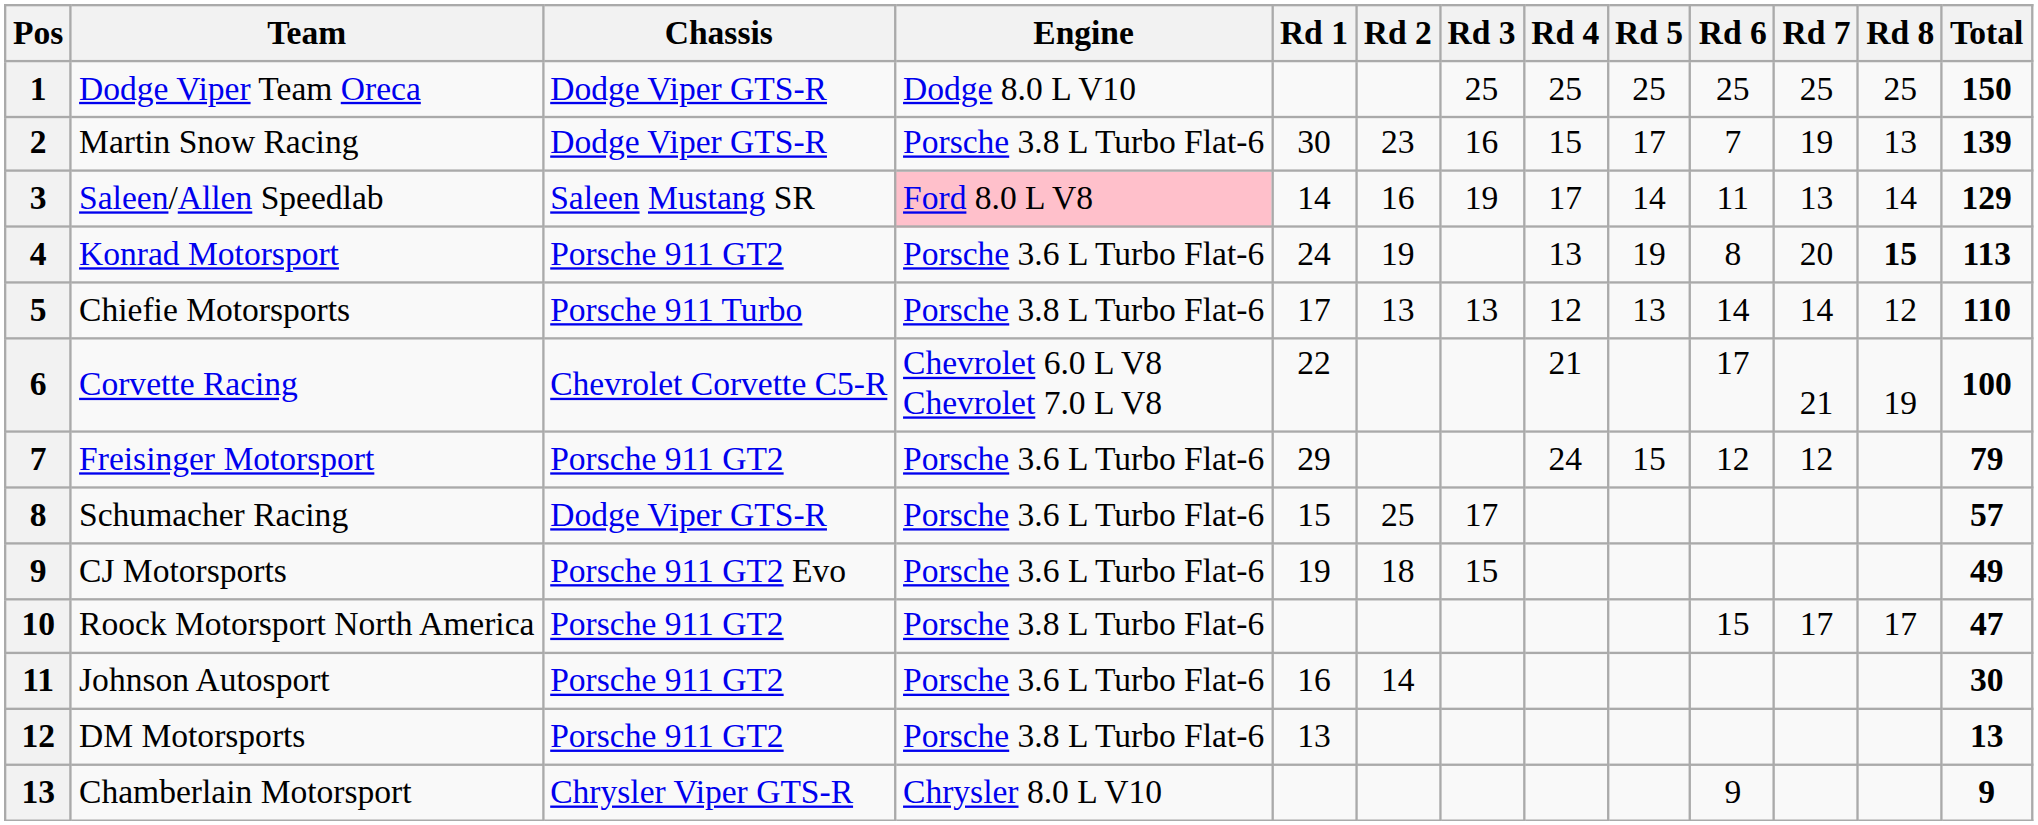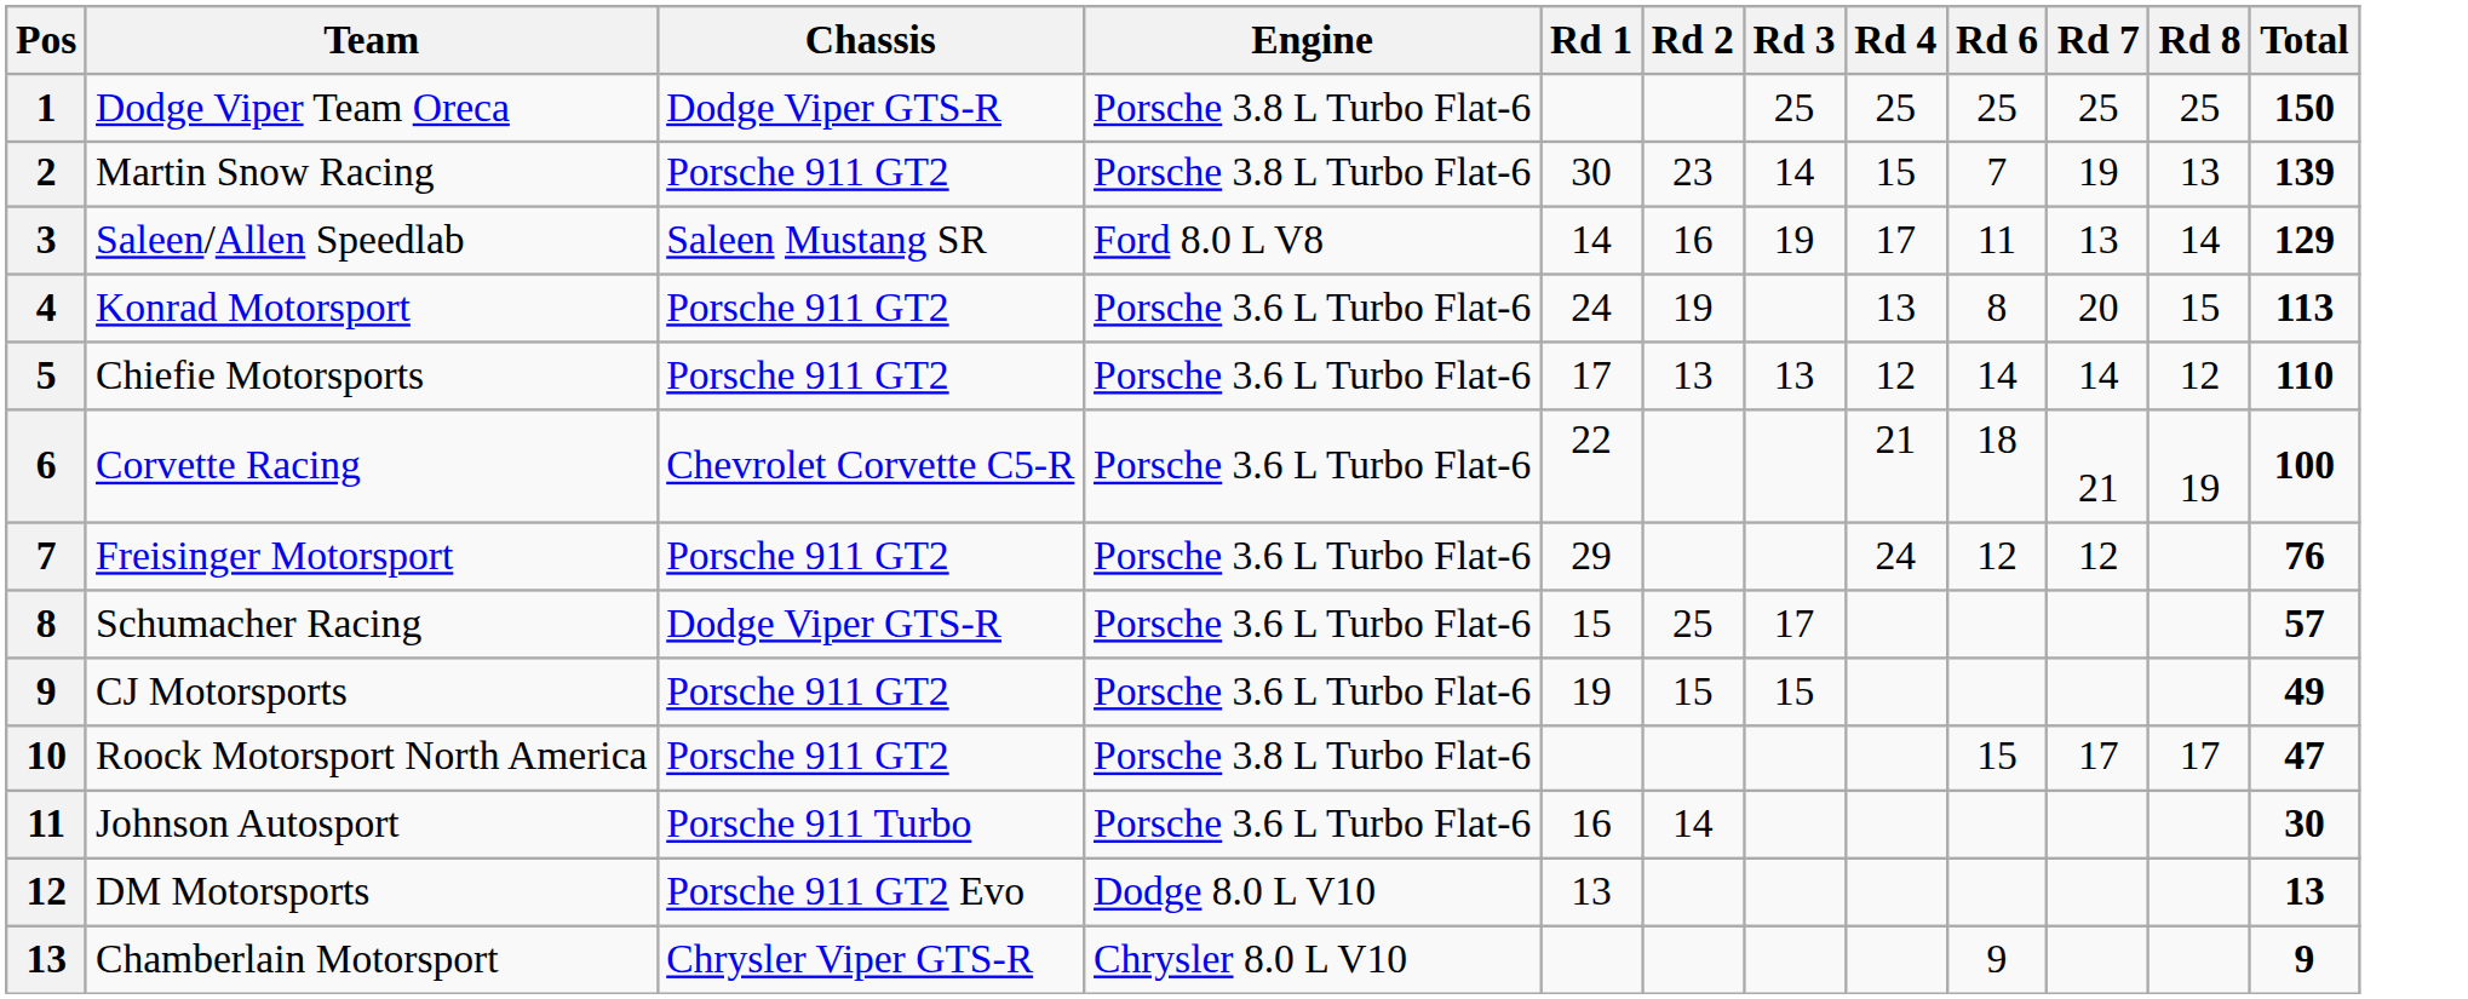 <table class="wikitable" style="font-size: 90%;">
 <tr>
 <th>Pos</th>
 <th>Team</th>
 <th>Chassis</th>
 <th>Engine</th>
 <th>Rd 1</th>
 <th>Rd 2</th>
 <th>Rd 3</th>
 <th>Rd 4</th>
-<th>Rd 5</th>
 <th>Rd 6</th>
 <th>Rd 7</th>
 <th>Rd 8</th>
 <th>Total</th>
 </tr>
 <tr>
 <th>1</th>
 <td> <a href='#'>Dodge Viper</a> Team <a href='#'>Oreca</a></td>
 <td><a href='#'>Dodge Viper GTS-R</a></td>
-<td><a href='#'>Dodge</a> 8.0 L V10</td>
+<td><a href='#'>Porsche</a> 3.8 L Turbo Flat-6</td>
 <td></td>
 <td></td>
-<td align="center">25</td>
 <td align="center">25</td>
 <td align="center">25</td>
 <td align="center">25</td>
 <td align="center">25</td>
 <td align="center">25</td>
 <td align="center"><strong>150</strong></td>
 </tr>
 <tr>
 <th>2</th>
 <td> Martin Snow Racing</td>
-<td><a href='#'>Dodge Viper GTS-R</a></td>
+<td><a href='#'>Porsche 911 GT2</a></td>
 <td><a href='#'>Porsche</a> 3.8 L Turbo Flat-6</td>
 <td align="center">30</td>
 <td align="center">23</td>
-<td align="center">16</td>
+<td align="center">14</td>
 <td align="center">15</td>
-<td align="center">17</td>
 <td align="center">7</td>
 <td align="center">19</td>
 <td align="center">13</td>
 <td align="center"><strong>139</strong></td>
 </tr>
 <tr>
 <th>3</th>
 <td> <a href='#'>Saleen</a>/<a href='#'>Allen</a> Speedlab</td>
 <td><a href='#'>Saleen</a> <a href='#'>Mustang</a> SR</td>
-<td style="background: pink;"><a href='#'>Ford</a> 8.0 L V8</td>
+<td><a href='#'>Ford</a> 8.0 L V8</td>
 <td align="center">14</td>
 <td align="center">16</td>
 <td align="center">19</td>
 <td align="center">17</td>
-<td align="center">14</td>
 <td align="center">11</td>
 <td align="center">13</td>
 <td align="center">14</td>
 <td align="center"><strong>129</strong></td>
 </tr>
 <tr>
 <th>4</th>
 <td> <a href='#'>Konrad Motorsport</a></td>
 <td><a href='#'>Porsche 911 GT2</a></td>
 <td><a href='#'>Porsche</a> 3.6 L Turbo Flat-6</td>
 <td align="center">24</td>
 <td align="center">19</td>
 <td></td>
 <td align="center">13</td>
-<td align="center">19</td>
 <td align="center">8</td>
 <td align="center">20</td>
-<td align="center"><strong>15</strong></td>
+<td align="center">15</td>
 <td align="center"><strong>113</strong></td>
 </tr>
 <tr>
 <th>5</th>
 <td> Chiefie Motorsports</td>
-<td><a href='#'>Porsche 911 Turbo</a></td>
-<td><a href='#'>Porsche</a> 3.8 L Turbo Flat-6</td>
+<td><a href='#'>Porsche 911 GT2</a></td>
+<td><a href='#'>Porsche</a> 3.6 L Turbo Flat-6</td>
 <td align="center">17</td>
 <td align="center">13</td>
 <td align="center">13</td>
 <td align="center">12</td>
-<td align="center">13</td>
 <td align="center">14</td>
 <td align="center">14</td>
 <td align="center">12</td>
 <td align="center"><strong>110</strong></td>
 </tr>
 <tr>
 <th>6</th>
 <td> <a href='#'>Corvette Racing</a></td>
 <td><a href='#'>Chevrolet Corvette C5-R</a></td>
-<td><a href='#'>Chevrolet</a> 6.0 L V8<br><a href='#'>Chevrolet</a> 7.0 L V8</td>
+<td><a href='#'>Porsche</a> 3.6 L Turbo Flat-6</td>
 <td align="center">22<br><br></td>
 <td></td>
 <td></td>
 <td align="center">21<br><br></td>
-<td></td>
-<td align="center">17<br><br></td>
+<td align="center">18<br><br></td>
 <td align="center"><br>21</td>
 <td align="center"><br>19</td>
 <td align="center"><strong>100</strong></td>
 </tr>
 <tr>
 <th>7</th>
 <td> <a href='#'>Freisinger Motorsport</a></td>
 <td><a href='#'>Porsche 911 GT2</a></td>
 <td><a href='#'>Porsche</a> 3.6 L Turbo Flat-6</td>
 <td align="center">29</td>
 <td></td>
 <td></td>
 <td align="center">24</td>
-<td align="center">15</td>
 <td align="center">12</td>
 <td align="center">12</td>
 <td></td>
-<td align="center"><strong>79</strong></td>
+<td align="center"><strong>76</strong></td>
 </tr>
 <tr>
 <th>8</th>
 <td> Schumacher Racing</td>
 <td><a href='#'>Dodge Viper GTS-R</a></td>
 <td><a href='#'>Porsche</a> 3.6 L Turbo Flat-6</td>
 <td align="center">15</td>
 <td align="center">25</td>
 <td align="center">17</td>
 <td></td>
 <td></td>
 <td></td>
 <td></td>
-<td></td>
 <td align="center"><strong>57</strong></td>
 </tr>
 <tr>
 <th>9</th>
 <td> CJ Motorsports</td>
-<td><a href='#'>Porsche 911 GT2</a> Evo</td>
+<td><a href='#'>Porsche 911 GT2</a></td>
 <td><a href='#'>Porsche</a> 3.6 L Turbo Flat-6</td>
 <td align="center">19</td>
-<td align="center">18</td>
 <td align="center">15</td>
-<td></td>
+<td align="center">15</td>
 <td></td>
 <td></td>
 <td></td>
 <td></td>
 <td align="center"><strong>49</strong></td>
 </tr>
 <tr>
 <th>10</th>
 <td> Roock Motorsport North America</td>
 <td><a href='#'>Porsche 911 GT2</a></td>
 <td><a href='#'>Porsche</a> 3.8 L Turbo Flat-6</td>
 <td></td>
 <td></td>
 <td></td>
 <td></td>
-<td></td>
 <td align="center">15</td>
 <td align="center">17</td>
 <td align="center">17</td>
 <td align="center"><strong>47</strong></td>
 </tr>
 <tr>
 <th>11</th>
 <td> Johnson Autosport</td>
-<td><a href='#'>Porsche 911 GT2</a></td>
+<td><a href='#'>Porsche 911 Turbo</a></td>
 <td><a href='#'>Porsche</a> 3.6 L Turbo Flat-6</td>
 <td align="center">16</td>
 <td align="center">14</td>
-<td></td>
 <td></td>
 <td></td>
 <td></td>
 <td></td>
 <td></td>
 <td align="center"><strong>30</strong></td>
 </tr>
 <tr>
 <th>12</th>
 <td> DM Motorsports</td>
-<td><a href='#'>Porsche 911 GT2</a></td>
-<td><a href='#'>Porsche</a> 3.8 L Turbo Flat-6</td>
+<td><a href='#'>Porsche 911 GT2</a> Evo</td>
+<td><a href='#'>Dodge</a> 8.0 L V10</td>
 <td align="center">13</td>
-<td></td>
 <td></td>
 <td></td>
 <td></td>
 <td></td>
 <td></td>
 <td></td>
 <td align="center"><strong>13</strong></td>
 </tr>
 <tr>
 <th>13</th>
 <td> Chamberlain Motorsport</td>
 <td><a href='#'>Chrysler Viper GTS-R</a></td>
 <td><a href='#'>Chrysler</a> 8.0 L V10</td>
 <td></td>
 <td></td>
 <td></td>
 <td></td>
-<td></td>
 <td align="center">9</td>
 <td></td>
 <td></td>
 <td align="center"><strong>9</strong></td>
 </tr>
 </table>
